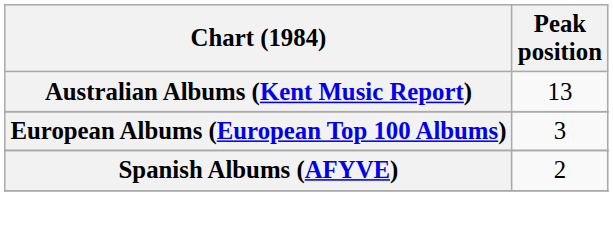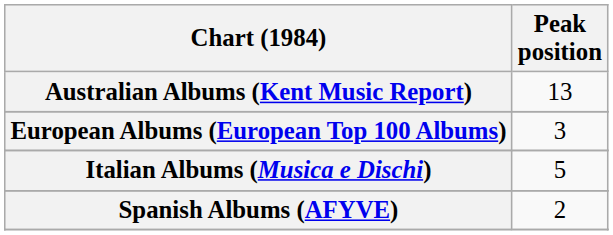 <table class="wikitable plainrowheaders sortable">
 <tr>
 <th>Chart (1984)</th>
 <th>Peak<br>position</th>
 </tr>
 <tr>
 <th scope="row">Australian Albums (<a href='#'>Kent Music Report</a>)</th>
 <td style="text-align:center;">13</td>
 </tr>
 <tr>
 </tr>
 <tr>
 </tr>
 <tr>
 </tr>
 <tr>
 <th scope="row">European Albums (<a href='#'>European Top 100 Albums</a>)</th>
 <td style="text-align:center;">3</td>
 </tr>
 <tr>
 </tr>
 <tr>
+<th scope="row">Italian Albums (<em><a href='#'>Musica e Dischi</a></em>)</th>
+<td style="text-align:center;">5</td>
+</tr>
+<tr>
 </tr>
 <tr>
 </tr>
 <tr>
 <th scope="row">Spanish Albums (<a href='#'>AFYVE</a>)</th>
 <td style="text-align:center;">2</td>
 </tr>
 <tr>
 </tr>
 <tr>
 </tr>
 <tr>
 </tr>
 <tr>
 </tr>
 </table>
